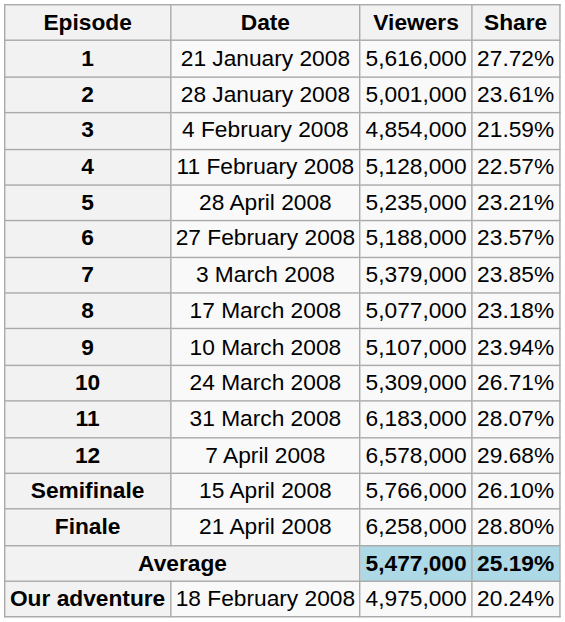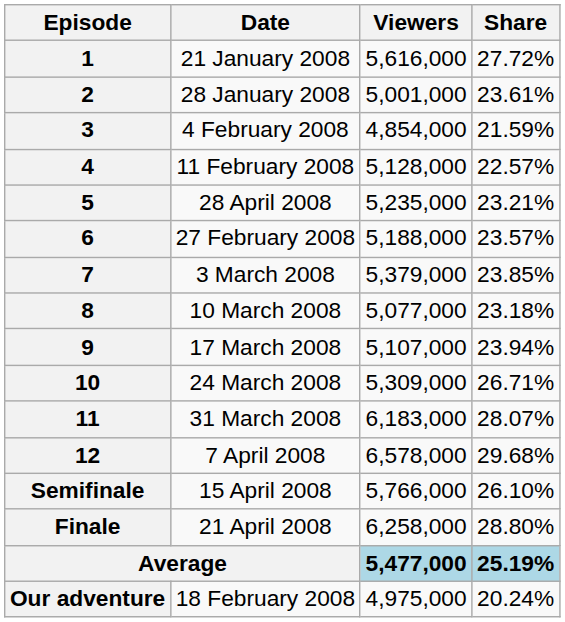 <table class="wikitable" style="text-align:center;">
 <tr>
 <th>Episode</th>
 <th>Date</th>
 <th>Viewers</th>
 <th>Share</th>
 </tr>
 <tr>
 <th>1</th>
 <td>21 January 2008</td>
 <td>5,616,000</td>
 <td>27.72%</td>
 </tr>
 <tr>
 <th>2</th>
 <td>28 January 2008</td>
 <td>5,001,000</td>
 <td>23.61%</td>
 </tr>
 <tr>
 <th>3</th>
 <td>4 February 2008</td>
 <td>4,854,000</td>
 <td>21.59%</td>
 </tr>
 <tr>
 <th>4</th>
 <td>11 February 2008</td>
 <td>5,128,000</td>
 <td>22.57%</td>
 </tr>
 <tr>
 <th>5</th>
 <td>28 April 2008</td>
 <td>5,235,000</td>
 <td>23.21%</td>
 </tr>
 <tr>
 <th>6</th>
 <td>27 February 2008</td>
 <td>5,188,000</td>
 <td>23.57%</td>
 </tr>
 <tr>
 <th>7</th>
 <td>3 March 2008</td>
 <td>5,379,000</td>
 <td>23.85%</td>
 </tr>
 <tr>
 <th>8</th>
-<td>17 March 2008</td>
+<td>10 March 2008</td>
 <td>5,077,000</td>
 <td>23.18%</td>
 </tr>
 <tr>
 <th>9</th>
-<td>10 March 2008</td>
+<td>17 March 2008</td>
 <td>5,107,000</td>
 <td>23.94%</td>
 </tr>
 <tr>
 <th>10</th>
 <td>24 March 2008</td>
 <td>5,309,000</td>
 <td>26.71%</td>
 </tr>
 <tr>
 <th>11</th>
 <td>31 March 2008</td>
 <td>6,183,000</td>
 <td>28.07%</td>
 </tr>
 <tr>
 <th>12</th>
 <td>7 April 2008</td>
 <td>6,578,000</td>
 <td>29.68%</td>
 </tr>
 <tr>
 <th>Semifinale</th>
 <td>15 April 2008</td>
 <td>5,766,000</td>
 <td>26.10%</td>
 </tr>
 <tr>
 <th>Finale</th>
 <td>21 April 2008</td>
 <td>6,258,000</td>
 <td>28.80%</td>
 </tr>
 <tr>
 <th colspan="2">Average</th>
 <td bgcolor="lightblue"><strong>5,477,000</strong></td>
 <td bgcolor="lightblue"><strong>25.19%</strong></td>
 </tr>
 <tr>
 <th>Our adventure</th>
 <td>18 February 2008</td>
 <td>4,975,000</td>
 <td>20.24%</td>
 </tr>
 </table>
